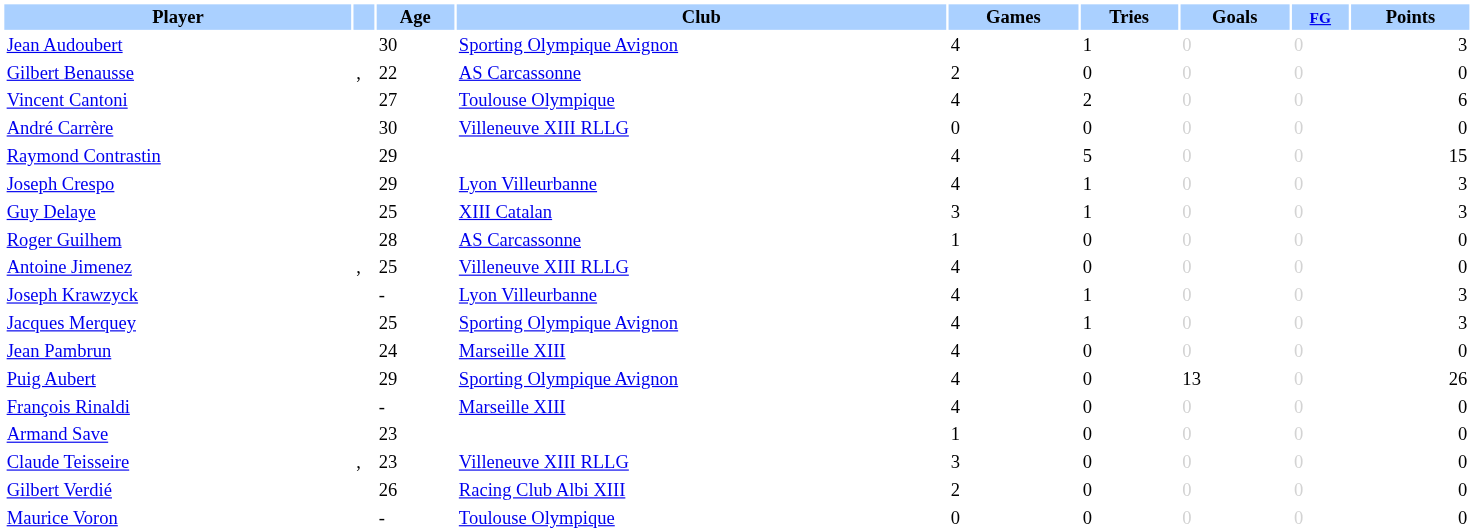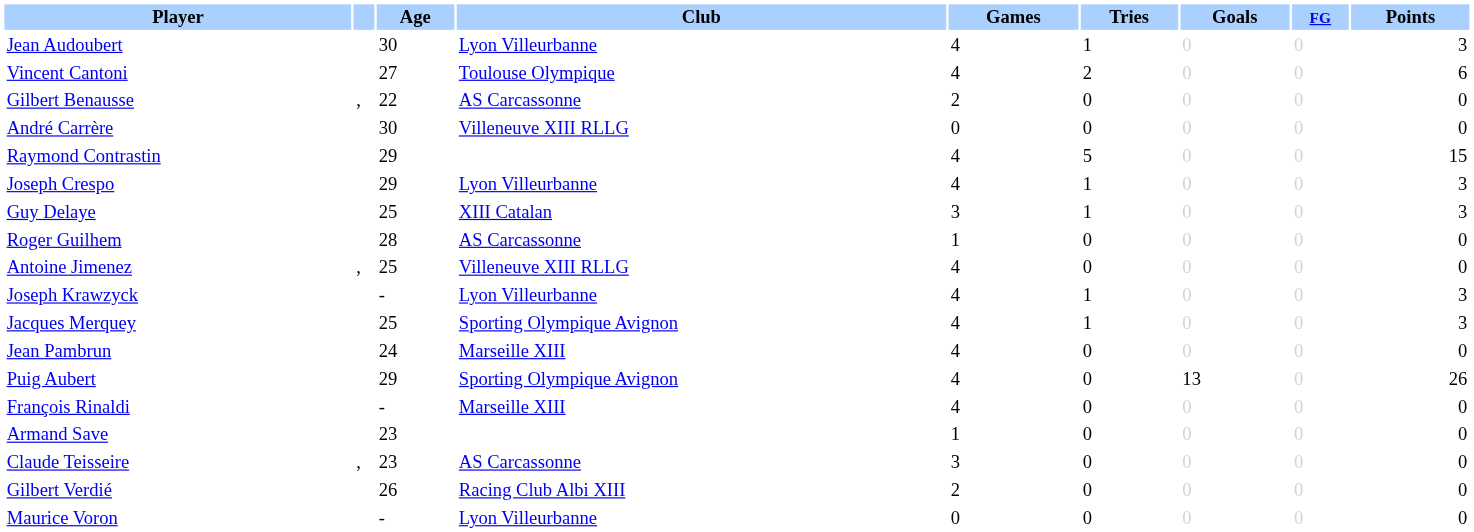 <table class="sortable" border="0" cellspacing="2" cellpadding="2" style="width:80%;" style="text-align:center;">
 <tr style="background:#AAD0FF">
 <th>Player</th>
 <th></th>
 <th>Age</th>
 <th>Club</th>
 <th>Games</th>
 <th>Tries</th>
 <th>Goals</th>
 <th><small><a href='#'>FG</a></small></th>
 <th>Points</th>
 </tr>
 <tr>
 <td align=left><a href='#'>Jean Audoubert</a></td>
 <td></td>
 <td>30</td>
-<td align=left> <a href='#'>Sporting Olympique Avignon</a></td>
+<td align=left> <a href='#'>Lyon Villeurbanne</a></td>
 <td>4</td>
 <td>1</td>
 <td style="color:lightgray">0</td>
 <td style="color:lightgray">0</td>
 <td align=right>3</td>
+</tr>
+<tr>
+<td align=left><a href='#'>Vincent Cantoni</a></td>
+<td></td>
+<td>27</td>
+<td align=left> <a href='#'>Toulouse Olympique</a></td>
+<td>4</td>
+<td>2</td>
+<td style="color:lightgray">0</td>
+<td style="color:lightgray">0</td>
+<td align=right>6</td>
 </tr>
 <tr>
 <td align=left><a href='#'>Gilbert Benausse</a></td>
 <td>, </td>
 <td>22</td>
 <td align=left> <a href='#'>AS Carcassonne</a></td>
 <td>2</td>
 <td>0</td>
 <td style="color:lightgray">0</td>
 <td style="color:lightgray">0</td>
 <td align=right>0</td>
-</tr>
-<tr>
-<td align=left><a href='#'>Vincent Cantoni</a></td>
-<td></td>
-<td>27</td>
-<td align=left> <a href='#'>Toulouse Olympique</a></td>
-<td>4</td>
-<td>2</td>
-<td style="color:lightgray">0</td>
-<td style="color:lightgray">0</td>
-<td align=right>6</td>
 </tr>
 <tr>
 <td align=left><a href='#'>André Carrère</a></td>
 <td></td>
 <td>30</td>
 <td align=left> <a href='#'>Villeneuve XIII RLLG</a></td>
 <td>0</td>
 <td>0</td>
 <td style="color:lightgray">0</td>
 <td style="color:lightgray">0</td>
 <td align=right>0</td>
 </tr>
 <tr>
 <td align=left><a href='#'>Raymond Contrastin</a></td>
 <td></td>
 <td>29</td>
 <td align=left> </td>
 <td>4</td>
 <td>5</td>
 <td style="color:lightgray">0</td>
 <td style="color:lightgray">0</td>
 <td align=right>15</td>
 </tr>
 <tr>
 <td align=left><a href='#'>Joseph Crespo</a></td>
 <td></td>
 <td>29</td>
 <td align=left> <a href='#'>Lyon Villeurbanne</a></td>
 <td>4</td>
 <td>1</td>
 <td style="color:lightgray">0</td>
 <td style="color:lightgray">0</td>
 <td align=right>3</td>
 </tr>
 <tr>
 <td align=left><a href='#'>Guy Delaye</a></td>
 <td></td>
 <td>25</td>
 <td align=left> <a href='#'>XIII Catalan</a></td>
 <td>3</td>
 <td>1</td>
 <td style="color:lightgray">0</td>
 <td style="color:lightgray">0</td>
 <td align=right>3</td>
 </tr>
 <tr>
 <td align=left><a href='#'>Roger Guilhem</a></td>
 <td></td>
 <td>28</td>
 <td align=left> <a href='#'>AS Carcassonne</a></td>
 <td>1</td>
 <td>0</td>
 <td style="color:lightgray">0</td>
 <td style="color:lightgray">0</td>
 <td align=right>0</td>
 </tr>
 <tr>
 <td align=left><a href='#'>Antoine Jimenez</a></td>
 <td>, </td>
 <td>25</td>
 <td align=left> <a href='#'>Villeneuve XIII RLLG</a></td>
 <td>4</td>
 <td>0</td>
 <td style="color:lightgray">0</td>
 <td style="color:lightgray">0</td>
 <td align=right>0</td>
 </tr>
 <tr>
 <td align=left><a href='#'>Joseph Krawzyck</a></td>
 <td></td>
 <td>-</td>
 <td align=left> <a href='#'>Lyon Villeurbanne</a></td>
 <td>4</td>
 <td>1</td>
 <td style="color:lightgray">0</td>
 <td style="color:lightgray">0</td>
 <td align=right>3</td>
 </tr>
 <tr>
 <td align=left><a href='#'>Jacques Merquey</a></td>
 <td></td>
 <td>25</td>
 <td align=left> <a href='#'>Sporting Olympique Avignon</a></td>
 <td>4</td>
 <td>1</td>
 <td style="color:lightgray">0</td>
 <td style="color:lightgray">0</td>
 <td align=right>3</td>
 </tr>
 <tr>
 <td align=left><a href='#'>Jean Pambrun</a></td>
 <td></td>
 <td>24</td>
 <td align=left> <a href='#'>Marseille XIII</a></td>
 <td>4</td>
 <td>0</td>
 <td style="color:lightgray">0</td>
 <td style="color:lightgray">0</td>
 <td align=right>0</td>
 </tr>
 <tr>
 <td align=left><a href='#'>Puig Aubert</a></td>
 <td></td>
 <td>29</td>
 <td align=left> <a href='#'>Sporting Olympique Avignon</a></td>
 <td>4</td>
 <td>0</td>
 <td>13</td>
 <td style="color:lightgray">0</td>
 <td align=right>26</td>
 </tr>
 <tr>
 <td align=left><a href='#'>François Rinaldi</a></td>
 <td></td>
 <td>-</td>
 <td align=left> <a href='#'>Marseille XIII</a></td>
 <td>4</td>
 <td>0</td>
 <td style="color:lightgray">0</td>
 <td style="color:lightgray">0</td>
 <td align=right>0</td>
 </tr>
 <tr>
 <td align=left><a href='#'>Armand Save</a></td>
 <td></td>
 <td>23</td>
 <td align=left> </td>
 <td>1</td>
 <td>0</td>
 <td style="color:lightgray">0</td>
 <td style="color:lightgray">0</td>
 <td align=right>0</td>
 </tr>
 <tr>
 <td align=left><a href='#'>Claude Teisseire</a></td>
 <td>, </td>
 <td>23</td>
-<td align=left> <a href='#'>Villeneuve XIII RLLG</a></td>
+<td align=left> <a href='#'>AS Carcassonne</a></td>
 <td>3</td>
 <td>0</td>
 <td style="color:lightgray">0</td>
 <td style="color:lightgray">0</td>
 <td align=right>0</td>
 </tr>
 <tr>
 <td align=left><a href='#'>Gilbert Verdié</a></td>
 <td></td>
 <td>26</td>
 <td align=left> <a href='#'>Racing Club Albi XIII</a></td>
 <td>2</td>
 <td>0</td>
 <td style="color:lightgray">0</td>
 <td style="color:lightgray">0</td>
 <td align=right>0</td>
 </tr>
 <tr>
 <td align=left><a href='#'>Maurice Voron</a></td>
 <td></td>
 <td>-</td>
-<td align=left> <a href='#'>Toulouse Olympique</a></td>
+<td align=left> <a href='#'>Lyon Villeurbanne</a></td>
 <td>0</td>
 <td>0</td>
 <td style="color:lightgray">0</td>
 <td style="color:lightgray">0</td>
 <td align=right>0</td>
 </tr>
 </table>
